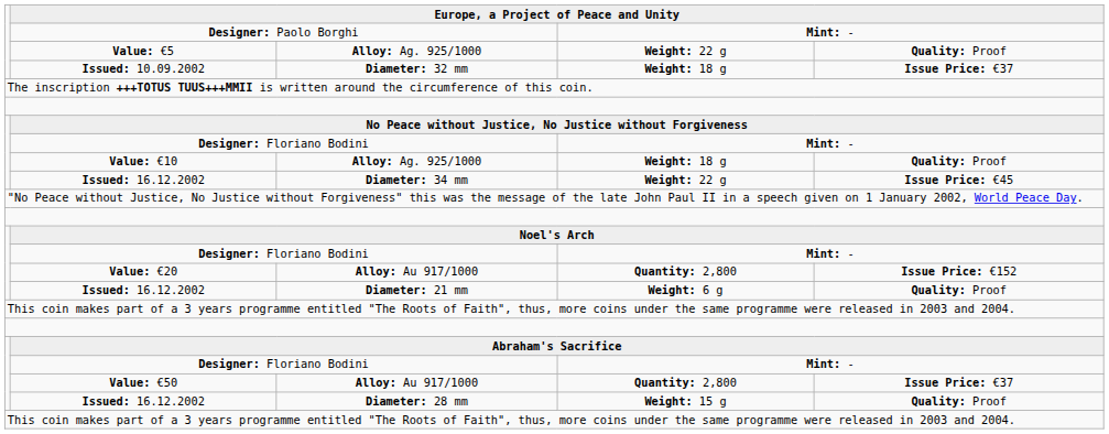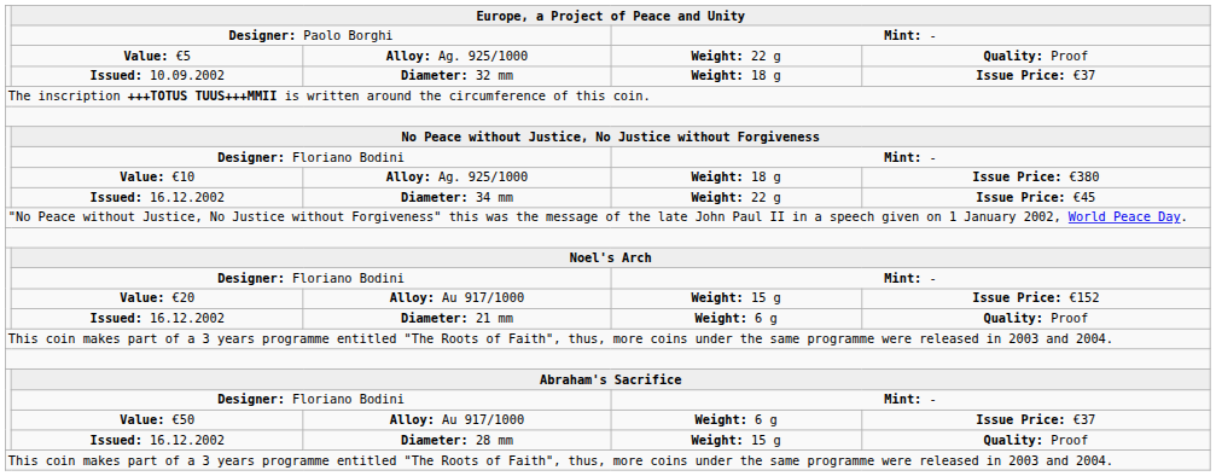 <table class="wikitable" width=100%>
 <tr>
 <td rowspan=4 width="330px" nowrap align=center></td>
 <th colspan="4" align=center style="background:#eeeeee;">Europe, a Project of Peace and Unity</th>
 </tr>
 <tr>
 <td colspan="2" width="50%" align=center><strong>Designer:</strong> Paolo Borghi</td>
 <td colspan="2" width="50%" align=center><strong>Mint:</strong> -</td>
 </tr>
 <tr>
 <td align=center><strong>Value:</strong> €5</td>
 <td align=center><strong>Alloy:</strong> Ag. 925/1000</td>
 <td align=center><strong>Weight:</strong> 22 g</td>
 <td align=center><strong>Quality:</strong> Proof</td>
 </tr>
 <tr>
 <td align=center><strong>Issued:</strong> 10.09.2002</td>
 <td align=center><strong>Diameter:</strong> 32 mm</td>
 <td align=center><strong>Weight:</strong> 18 g</td>
 <td align=center><strong>Issue Price:</strong> €37</td>
 </tr>
 <tr>
 <td colspan="5" align=left>The inscription <strong>+++TOTUS TUUS+++MMII</strong> is written around the circumference of this coin.</td>
 </tr>
 <tr>
 <td colspan="5" align=left> </td>
 </tr>
 <tr>
 <td rowspan=4 width="330px" nowrap align=center></td>
 <th colspan="4" align=center style="background:#eeeeee;">No Peace without Justice, No Justice without Forgiveness</th>
 </tr>
 <tr>
 <td colspan="2" width="50%" align=center><strong>Designer:</strong> Floriano Bodini</td>
 <td colspan="2" width="50%" align=center><strong>Mint:</strong> -</td>
 </tr>
 <tr>
 <td align=center><strong>Value:</strong> €10</td>
 <td align=center><strong>Alloy:</strong> Ag. 925/1000</td>
 <td align=center><strong>Weight:</strong> 18 g</td>
-<td align=center><strong>Quality:</strong> Proof</td>
+<td align=center><strong>Issue Price:</strong> €380</td>
 </tr>
 <tr>
 <td align=center><strong>Issued:</strong> 16.12.2002</td>
 <td align=center><strong>Diameter:</strong> 34 mm</td>
 <td align=center><strong>Weight:</strong> 22 g</td>
 <td align=center><strong>Issue Price:</strong> €45</td>
 </tr>
 <tr>
 <td colspan="5" align=left>"No Peace without Justice, No Justice without Forgiveness" this was the message of the late John Paul II in a speech given on 1 January 2002, <a href='#'>World Peace Day</a>. </td>
 </tr>
 <tr>
 <td colspan="5" align=left> </td>
 </tr>
 <tr>
 <td rowspan=4 width="330px" nowrap align=center> </td>
 <th colspan="4" align=center style="background:#eeeeee;">Noel's Arch</th>
 </tr>
 <tr>
 <td colspan="2" width="50%" align=center><strong>Designer:</strong> Floriano Bodini</td>
 <td colspan="2" width="50%" align=center><strong>Mint:</strong> -</td>
 </tr>
 <tr>
 <td align=center><strong>Value:</strong> €20</td>
 <td align=center><strong>Alloy:</strong> Au 917/1000</td>
-<td align=center><strong>Quantity:</strong> 2,800</td>
+<td align=center><strong>Weight:</strong> 15 g</td>
 <td align=center><strong>Issue Price:</strong> €152</td>
 </tr>
 <tr>
 <td align=center><strong>Issued:</strong> 16.12.2002</td>
 <td align=center><strong>Diameter:</strong> 21 mm</td>
 <td align=center><strong>Weight:</strong> 6 g</td>
 <td align=center><strong>Quality:</strong> Proof</td>
 </tr>
 <tr>
 <td colspan="5" align=left>This coin makes part of a 3 years programme entitled "The Roots of Faith", thus, more coins under the same programme were released in 2003 and 2004.</td>
 </tr>
 <tr>
 <td colspan="5" align=left> </td>
 </tr>
 <tr>
 <td rowspan=4 width="330px" nowrap align=center> </td>
 <th colspan="4" align=center style="background:#eeeeee;">Abraham's Sacrifice</th>
 </tr>
 <tr>
 <td colspan="2" width="50%" align=center><strong>Designer:</strong> Floriano Bodini</td>
 <td colspan="2" width="50%" align=center><strong>Mint:</strong> -</td>
 </tr>
 <tr>
 <td align=center><strong>Value:</strong> €50</td>
 <td align=center><strong>Alloy:</strong> Au 917/1000</td>
-<td align=center><strong>Quantity:</strong> 2,800</td>
+<td align=center><strong>Weight:</strong> 6 g</td>
 <td align=center><strong>Issue Price:</strong> €37</td>
 </tr>
 <tr>
 <td align=center><strong>Issued:</strong> 16.12.2002</td>
 <td align=center><strong>Diameter:</strong> 28 mm</td>
 <td align=center><strong>Weight:</strong> 15 g</td>
 <td align=center><strong>Quality:</strong> Proof</td>
 </tr>
 <tr>
 <td colspan="5" align=left>This coin makes part of a 3 years programme entitled "The Roots of Faith", thus, more coins under the same programme were released in 2003 and 2004.</td>
 </tr>
 </table>
